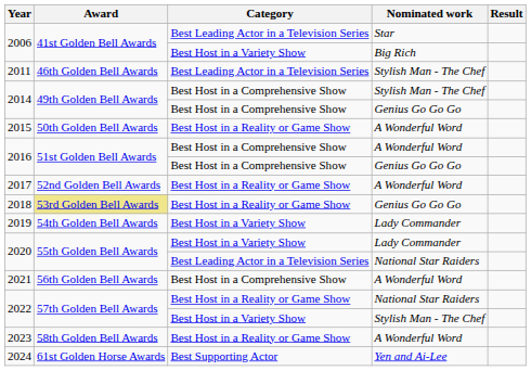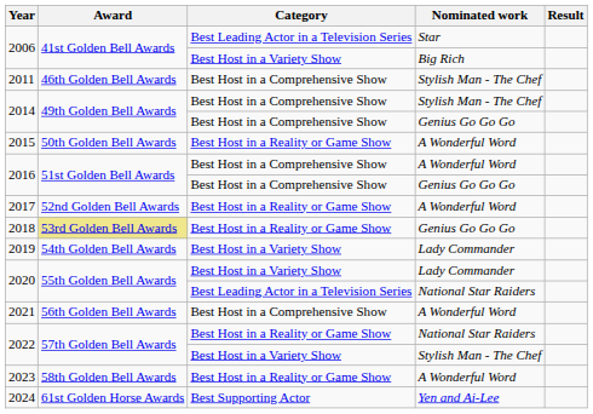 <table class="wikitable sortable">
 <tr>
 <th>Year</th>
 <th>Award</th>
 <th>Category</th>
 <th>Nominated work</th>
 <th>Result</th>
 </tr>
 <tr>
 <td rowspan=2>2006</td>
 <td rowspan=2><a href='#'>41st Golden Bell Awards</a></td>
 <td><a href='#'>Best Leading Actor in a Television Series</a></td>
 <td><em>Star</em></td>
 <td></td>
 </tr>
 <tr>
 <td><a href='#'>Best Host in a Variety Show</a></td>
 <td><em>Big Rich</em></td>
 <td></td>
 </tr>
 <tr>
 <td>2011</td>
 <td><a href='#'>46th Golden Bell Awards</a></td>
-<td><a href='#'>Best Leading Actor in a Television Series</a></td>
+<td>Best Host in a Comprehensive Show</td>
 <td><em>Stylish Man - The Chef</em></td>
 <td></td>
 </tr>
 <tr>
 <td rowspan=2>2014</td>
 <td rowspan=2><a href='#'>49th Golden Bell Awards</a></td>
 <td>Best Host in a Comprehensive Show</td>
 <td><em>Stylish Man - The Chef</em></td>
 <td></td>
 </tr>
 <tr>
 <td>Best Host in a Comprehensive Show</td>
 <td><em>Genius Go Go Go</em></td>
 <td></td>
 </tr>
 <tr>
 <td>2015</td>
 <td><a href='#'>50th Golden Bell Awards</a></td>
 <td><a href='#'>Best Host in a Reality or Game Show</a></td>
 <td><em>A Wonderful Word</em></td>
 <td></td>
 </tr>
 <tr>
 <td rowspan=2>2016</td>
 <td rowspan=2><a href='#'>51st Golden Bell Awards</a></td>
 <td>Best Host in a Comprehensive Show</td>
 <td><em>A Wonderful Word</em></td>
 <td></td>
 </tr>
 <tr>
 <td>Best Host in a Comprehensive Show</td>
 <td><em>Genius Go Go Go</em></td>
 <td></td>
 </tr>
 <tr>
 <td>2017</td>
 <td><a href='#'>52nd Golden Bell Awards</a></td>
 <td><a href='#'>Best Host in a Reality or Game Show</a></td>
 <td><em>A Wonderful Word</em></td>
 <td></td>
 </tr>
 <tr>
 <td>2018</td>
 <td style="background: khaki;"><a href='#'>53rd Golden Bell Awards</a></td>
 <td><a href='#'>Best Host in a Reality or Game Show</a></td>
 <td><em>Genius Go Go Go</em></td>
 <td></td>
 </tr>
 <tr>
 <td>2019</td>
 <td><a href='#'>54th Golden Bell Awards</a></td>
 <td><a href='#'>Best Host in a Variety Show</a></td>
 <td><em>Lady Commander</em></td>
 <td></td>
 </tr>
 <tr>
 <td rowspan=2>2020</td>
 <td rowspan=2><a href='#'>55th Golden Bell Awards</a></td>
 <td><a href='#'>Best Host in a Variety Show</a></td>
 <td><em>Lady Commander</em></td>
 <td></td>
 </tr>
 <tr>
 <td><a href='#'>Best Leading Actor in a Television Series</a></td>
 <td><em>National Star Raiders	</em></td>
 <td></td>
 </tr>
 <tr>
 <td>2021</td>
 <td><a href='#'>56th Golden Bell Awards</a></td>
 <td>Best Host in a Comprehensive Show</td>
 <td><em>A Wonderful Word</em></td>
 <td></td>
 </tr>
 <tr>
 <td rowspan=2>2022</td>
 <td rowspan=2><a href='#'>57th Golden Bell Awards</a></td>
 <td><a href='#'>Best Host in a Reality or Game Show</a></td>
 <td><em>National Star Raiders</em></td>
 <td></td>
 </tr>
 <tr>
 <td><a href='#'>Best Host in a Variety Show</a></td>
 <td><em>Stylish Man - The Chef</em></td>
 <td></td>
 </tr>
 <tr>
 <td>2023</td>
 <td><a href='#'>58th Golden Bell Awards</a></td>
 <td><a href='#'>Best Host in a Reality or Game Show</a></td>
 <td><em>A Wonderful Word</em></td>
 <td></td>
 </tr>
 <tr>
 <td>2024</td>
 <td><a href='#'>61st Golden Horse Awards</a></td>
 <td><a href='#'>Best Supporting Actor</a></td>
 <td><em><a href='#'>Yen and Ai-Lee</a></em></td>
 <td></td>
 </tr>
 </table>
